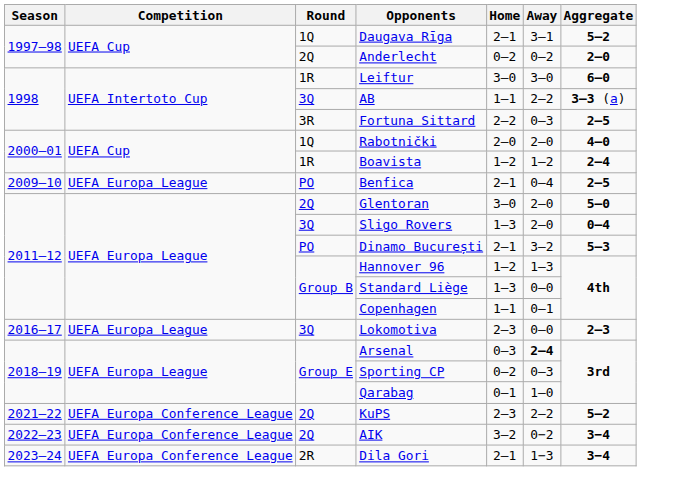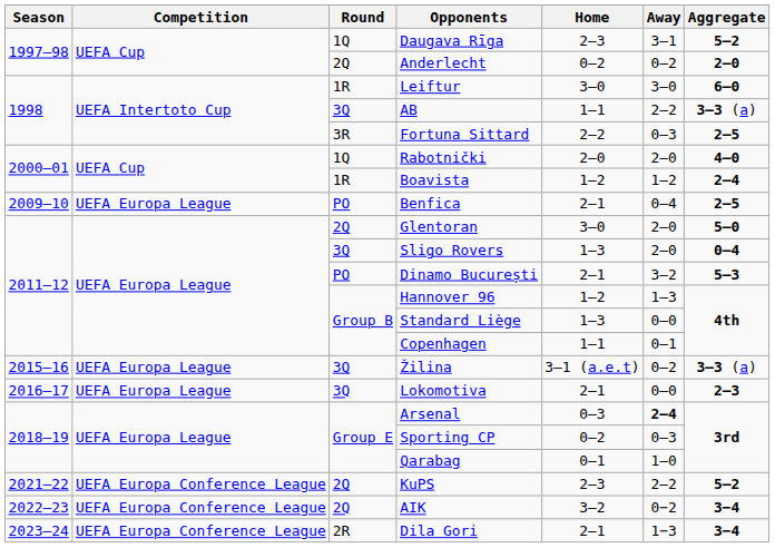 <table class="wikitable" style="text-align:left">
 <tr>
 <th>Season</th>
 <th>Competition</th>
 <th>Round</th>
 <th>Opponents</th>
 <th>Home</th>
 <th>Away</th>
 <th>Aggregate</th>
 </tr>
 <tr>
 <td rowspan="2"><a href='#'>1997–98</a></td>
 <td rowspan="2"><a href='#'>UEFA Cup</a></td>
 <td>1Q</td>
 <td> <a href='#'>Daugava Rīga</a></td>
-<td style="text-align:center;">2–1</td>
+<td style="text-align:center;">2–3</td>
 <td style="text-align:center;">3–1</td>
 <td style="text-align:center;"><strong>5–2</strong></td>
 </tr>
 <tr>
 <td>2Q</td>
 <td> <a href='#'>Anderlecht</a></td>
 <td style="text-align:center;">0–2</td>
 <td style="text-align:center;">0–2</td>
 <td style="text-align:center;"><strong>2–0</strong></td>
 </tr>
 <tr>
 <td rowspan="3"><a href='#'>1998</a></td>
 <td rowspan="3"><a href='#'>UEFA Intertoto Cup</a></td>
 <td>1R</td>
 <td> <a href='#'>Leiftur</a></td>
 <td style="text-align:center;">3–0</td>
 <td style="text-align:center;">3–0</td>
 <td style="text-align:center;"><strong>6–0</strong></td>
 </tr>
 <tr>
 <td><a href='#'>3Q</a></td>
 <td> <a href='#'>AB</a></td>
 <td style="text-align:center;">1–1</td>
 <td style="text-align:center;">2–2</td>
 <td style="text-align:center;"><strong>3–3</strong> (<a href='#'>a</a>)</td>
 </tr>
 <tr>
 <td>3R</td>
 <td> <a href='#'>Fortuna Sittard</a></td>
 <td style="text-align:center;">2–2</td>
 <td style="text-align:center;">0–3</td>
 <td style="text-align:center;"><strong>2–5</strong></td>
 </tr>
 <tr>
 <td rowspan="2"><a href='#'>2000–01</a></td>
 <td rowspan="2"><a href='#'>UEFA Cup</a></td>
 <td>1Q</td>
 <td> <a href='#'>Rabotnički</a></td>
 <td style="text-align:center;">2–0</td>
 <td style="text-align:center;">2–0</td>
 <td style="text-align:center;"><strong>4–0</strong></td>
 </tr>
 <tr>
 <td>1R</td>
 <td> <a href='#'>Boavista</a></td>
 <td style="text-align:center;">1–2</td>
 <td style="text-align:center;">1–2</td>
 <td style="text-align:center;"><strong>2–4</strong></td>
 </tr>
 <tr>
 <td><a href='#'>2009–10</a></td>
 <td><a href='#'>UEFA Europa League</a></td>
 <td><a href='#'>PO</a></td>
 <td> <a href='#'>Benfica</a></td>
 <td style="text-align:center;">2–1</td>
 <td style="text-align:center;">0–4</td>
 <td style="text-align:center;"><strong>2–5</strong></td>
 </tr>
 <tr>
 <td rowspan="6"><a href='#'>2011–12</a></td>
 <td rowspan="6"><a href='#'>UEFA Europa League</a></td>
 <td><a href='#'>2Q</a></td>
 <td> <a href='#'>Glentoran</a></td>
 <td style="text-align:center;">3–0</td>
 <td style="text-align:center;">2–0</td>
 <td style="text-align:center;"><strong>5–0</strong></td>
 </tr>
 <tr>
 <td><a href='#'>3Q</a></td>
 <td> <a href='#'>Sligo Rovers</a></td>
 <td style="text-align:center;">1–3</td>
 <td style="text-align:center;">2–0</td>
 <td style="text-align:center;"><strong>0–4</strong></td>
 </tr>
 <tr>
 <td><a href='#'>PO</a></td>
 <td> <a href='#'>Dinamo București</a></td>
 <td style="text-align:center;">2–1</td>
 <td style="text-align:center;">3–2</td>
 <td style="text-align:center;"><strong>5–3</strong></td>
 </tr>
 <tr>
 <td rowspan="3"><a href='#'>Group B</a></td>
 <td> <a href='#'>Hannover 96</a></td>
 <td style="text-align:center;">1–2</td>
 <td style="text-align:center;">1–3</td>
 <td align="center" rowspan="3"><strong>4th</strong></td>
 </tr>
 <tr>
 <td> <a href='#'>Standard Liège</a></td>
 <td style="text-align:center;">1–3</td>
 <td style="text-align:center;">0–0</td>
 </tr>
 <tr>
 <td> <a href='#'>Copenhagen</a></td>
 <td style="text-align:center;">1–1</td>
 <td style="text-align:center;">0–1</td>
 </tr>
 <tr>
+<td rowspan="1"><a href='#'>2015–16</a></td>
+<td rowspan="1"><a href='#'>UEFA Europa League</a></td>
+<td><a href='#'>3Q</a></td>
+<td> <a href='#'>Žilina</a></td>
+<td style="text-align:center;">3–1 (<a href='#'>a.e.t</a>)</td>
+<td style="text-align:center;">0–2</td>
+<td style="text-align:center;"><strong>3–3</strong> (<a href='#'>a</a>)</td>
+</tr>
+<tr>
 <td rowspan="1"><a href='#'>2016–17</a></td>
 <td rowspan="1"><a href='#'>UEFA Europa League</a></td>
 <td><a href='#'>3Q</a></td>
 <td> <a href='#'>Lokomotiva</a></td>
-<td style="text-align:center;">2–3</td>
+<td style="text-align:center;">2–1</td>
 <td style="text-align:center;">0–0</td>
 <td style="text-align:center;"><strong>2–3</strong></td>
 </tr>
 <tr>
 <td rowspan="3"><a href='#'>2018–19</a></td>
 <td rowspan="3"><a href='#'>UEFA Europa League</a></td>
 <td rowspan="3"><a href='#'>Group E</a></td>
 <td> <a href='#'>Arsenal</a></td>
 <td style="text-align:center;">0–3</td>
 <td style="text-align:center;"><strong>2–4</strong></td>
 <td style="text-align:center;" rowspan="3"><strong>3rd</strong></td>
 </tr>
 <tr>
 <td> <a href='#'>Sporting CP</a></td>
 <td style="text-align:center;">0–2</td>
 <td style="text-align:center;">0–3</td>
 </tr>
 <tr>
 <td> <a href='#'>Qarabag</a></td>
 <td style="text-align:center;">0–1</td>
 <td style="text-align:center;">1–0</td>
 </tr>
 <tr>
 <td rowspan="1"><a href='#'>2021–22</a></td>
 <td rowspan="1"><a href='#'>UEFA Europa Conference League</a></td>
 <td><a href='#'>2Q</a></td>
 <td> <a href='#'>KuPS</a></td>
 <td style="text-align:center;">2–3 </td>
 <td style="text-align:center;">2–2</td>
 <td style="text-align:center;"><strong>5–2</strong></td>
 </tr>
 <tr>
 <td><a href='#'>2022–23</a></td>
 <td><a href='#'>UEFA Europa Conference League</a></td>
 <td><a href='#'>2Q</a></td>
 <td> <a href='#'>AIK</a></td>
 <td style="text-align:center;">3–2</td>
 <td style="text-align:center;">0−2 </td>
 <td style="text-align:center;"><strong>3−4</strong></td>
 </tr>
 <tr>
 <td><a href='#'>2023–24</a></td>
 <td><a href='#'>UEFA Europa Conference League</a></td>
 <td>2R</td>
 <td> <a href='#'>Dila Gori</a></td>
 <td style="text-align:center;">2–1</td>
 <td style="text-align:center;">1−3</td>
 <td style="text-align:center;"><strong>3−4</strong></td>
 </tr>
 </table>
